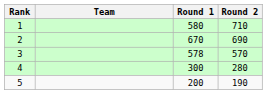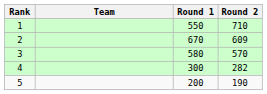 <table class=wikitable style="text-align:center">
 <tr>
 <th width=40>Rank</th>
 <th width=200>Team</th>
 <th width=60>Round 1</th>
 <th width=60>Round 2</th>
 </tr>
 <tr bgcolor="ccffcc">
 <td>1</td>
 <td align=left></td>
-<td>580</td>
+<td>550</td>
 <td>710</td>
 </tr>
 <tr bgcolor="ccffcc">
 <td>2</td>
 <td align=left></td>
 <td>670</td>
-<td>690</td>
+<td>609</td>
 </tr>
 <tr bgcolor="ccffcc">
 <td>3</td>
 <td align=left></td>
-<td>578</td>
+<td>580</td>
 <td>570</td>
 </tr>
 <tr bgcolor="ccffcc">
 <td>4</td>
 <td align=left></td>
 <td>300</td>
-<td>280</td>
+<td>282</td>
 </tr>
 <tr>
 <td>5</td>
 <td align=left></td>
 <td>200</td>
 <td>190</td>
 </tr>
 </table>
